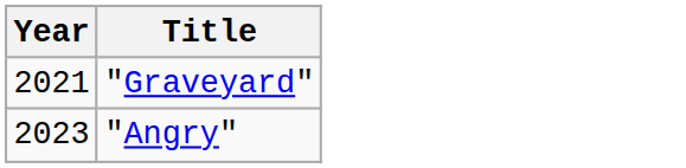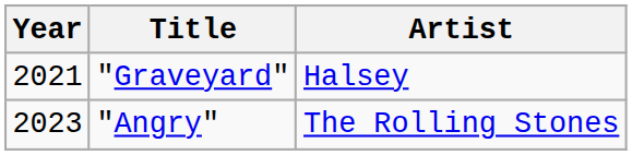 <table class="wikitable sortable">
 <tr>
 <th scope="col">Year</th>
 <th scope="col">Title</th>
+<th scope="col">Artist</th>
 </tr>
 <tr>
 <td>2021</td>
 <td>"<a href='#'>Graveyard</a>"</td>
+<td><a href='#'>Halsey</a></td>
 </tr>
 <tr>
 <td>2023</td>
 <td>"<a href='#'>Angry</a>"</td>
+<td><a href='#'>The Rolling Stones</a></td>
 </tr>
 </table>
